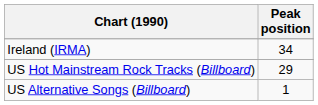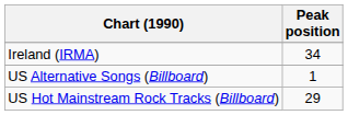 <table class="wikitable sortable">
 <tr>
 <th>Chart (1990)</th>
 <th>Peak<br>position</th>
 </tr>
 <tr>
 </tr>
 <tr>
 <td>Ireland (<a href='#'>IRMA</a>)</td>
 <td align="center">34</td>
 </tr>
 <tr>
 </tr>
 <tr>
+<td>US <a href='#'>Alternative Songs</a> (<em><a href='#'>Billboard</a></em>)</td>
+<td align="center">1</td>
+</tr>
+<tr>
 <td>US <a href='#'>Hot Mainstream Rock Tracks</a> (<em><a href='#'>Billboard</a></em>)</td>
 <td align="center">29</td>
 </tr>
-<tr>
-<td>US <a href='#'>Alternative Songs</a> (<em><a href='#'>Billboard</a></em>)</td>
-<td align="center">1</td>
-</tr>
 </table>
